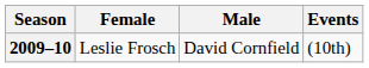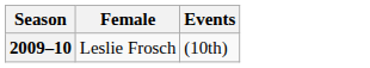 <table class="wikitable">
 <tr>
 <th scope="col">Season</th>
 <th scope="col">Female</th>
-<th scope="col">Male</th>
 <th scope="col">Events</th>
 </tr>
 <tr>
 <th scope="row">2009–10</th>
 <td>Leslie Frosch</td>
-<td>David Cornfield</td>
 <td> (10th)</td>
 </tr>
 </table>
